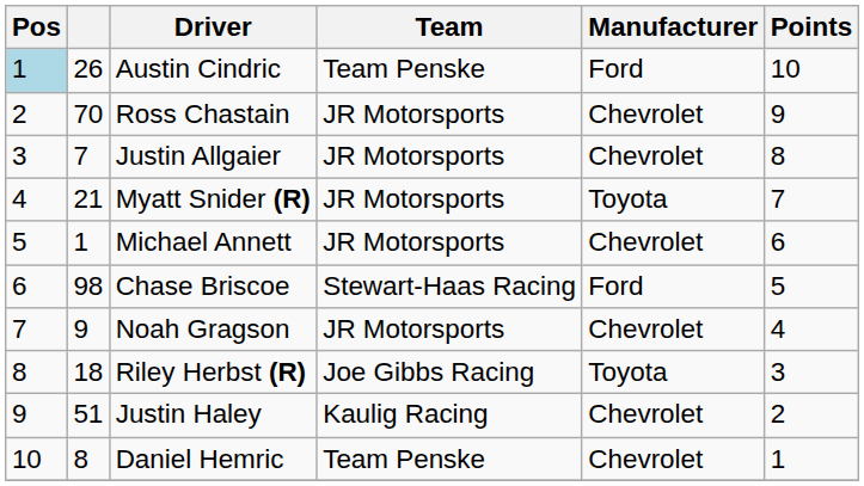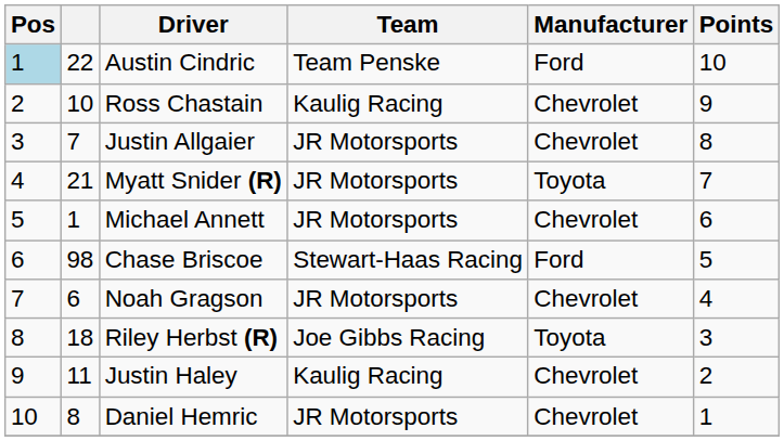 <table class="wikitable" style="font-size:98%">
 <tr>
 <th>Pos</th>
 <th></th>
 <th>Driver</th>
 <th>Team</th>
 <th>Manufacturer</th>
 <th>Points</th>
 </tr>
 <tr>
 <td style="background: lightblue;">1</td>
-<td>26</td>
+<td>22</td>
 <td>Austin Cindric</td>
 <td>Team Penske</td>
 <td>Ford</td>
 <td>10</td>
 </tr>
 <tr>
 <td>2</td>
-<td>70</td>
+<td>10</td>
 <td>Ross Chastain</td>
-<td>JR Motorsports</td>
+<td>Kaulig Racing</td>
 <td>Chevrolet</td>
 <td>9</td>
 </tr>
 <tr>
 <td>3</td>
 <td>7</td>
 <td>Justin Allgaier</td>
 <td>JR Motorsports</td>
 <td>Chevrolet</td>
 <td>8</td>
 </tr>
 <tr>
 <td>4</td>
 <td>21</td>
 <td>Myatt Snider <strong>(R)</strong></td>
 <td>JR Motorsports</td>
 <td>Toyota</td>
 <td>7</td>
 </tr>
 <tr>
 <td>5</td>
 <td>1</td>
 <td>Michael Annett</td>
 <td>JR Motorsports</td>
 <td>Chevrolet</td>
 <td>6</td>
 </tr>
 <tr>
 <td>6</td>
 <td>98</td>
 <td>Chase Briscoe</td>
 <td>Stewart-Haas Racing</td>
 <td>Ford</td>
 <td>5</td>
 </tr>
 <tr>
 <td>7</td>
-<td>9</td>
+<td>6</td>
 <td>Noah Gragson</td>
 <td>JR Motorsports</td>
 <td>Chevrolet</td>
 <td>4</td>
 </tr>
 <tr>
 <td>8</td>
 <td>18</td>
 <td>Riley Herbst <strong>(R)</strong></td>
 <td>Joe Gibbs Racing</td>
 <td>Toyota</td>
 <td>3</td>
 </tr>
 <tr>
 <td>9</td>
-<td>51</td>
+<td>11</td>
 <td>Justin Haley</td>
 <td>Kaulig Racing</td>
 <td>Chevrolet</td>
 <td>2</td>
 </tr>
 <tr>
 <td>10</td>
 <td>8</td>
 <td>Daniel Hemric</td>
-<td>Team Penske</td>
+<td>JR Motorsports</td>
 <td>Chevrolet</td>
 <td>1</td>
 </tr>
 <tr>
 </tr>
 </table>
